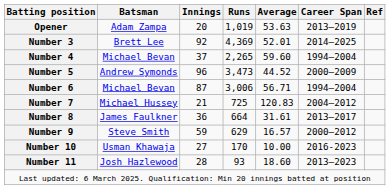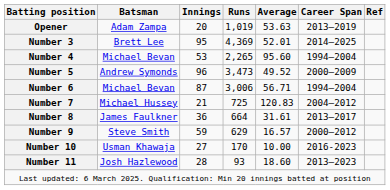 <table class="wikitable sortable" style="text-align:center;">
 <tr>
 <th scope="col">Batting position</th>
 <th scope="col">Batsman</th>
 <th scope="col">Innings</th>
 <th scope="col">Runs</th>
 <th scope="col">Average</th>
 <th scope="col">Career Span</th>
 <th scope="col">Ref</th>
 </tr>
 <tr>
 <th scope="row">Opener</th>
 <td><a href='#'>Adam Zampa</a></td>
 <td>20</td>
 <td>1,019</td>
 <td>53.63</td>
 <td>2013–2019</td>
 <td></td>
 </tr>
 <tr>
 <th scope="row">Number 3</th>
 <td><a href='#'>Brett Lee</a></td>
-<td>92</td>
+<td>95</td>
 <td>4,369</td>
 <td>52.01</td>
 <td>2014–2025</td>
 <td></td>
 </tr>
 <tr>
 <th scope="row">Number 4</th>
 <td><a href='#'>Michael Bevan</a></td>
-<td>37</td>
+<td>53</td>
 <td>2,265</td>
-<td>59.60</td>
+<td>95.60</td>
 <td>1994–2004</td>
 <td></td>
 </tr>
 <tr>
 <th scope="row">Number 5</th>
 <td><a href='#'>Andrew Symonds</a></td>
 <td>96</td>
 <td>3,473</td>
-<td>44.52</td>
+<td>49.52</td>
 <td>2000–2009</td>
 <td></td>
 </tr>
 <tr>
 <th scope="row">Number 6</th>
 <td><a href='#'>Michael Bevan</a></td>
 <td>87</td>
 <td>3,006</td>
 <td>56.71</td>
 <td>1994–2004</td>
 <td></td>
 </tr>
 <tr>
 <th scope="row">Number 7</th>
 <td><a href='#'>Michael Hussey</a></td>
 <td>21</td>
 <td>725</td>
 <td>120.83</td>
 <td>2004–2012</td>
 <td></td>
 </tr>
 <tr>
 <th scope="row">Number 8</th>
 <td><a href='#'>James Faulkner</a></td>
 <td>36</td>
 <td>664</td>
 <td>31.61</td>
 <td>2013–2017</td>
 <td></td>
 </tr>
 <tr>
 <th scope="row">Number 9</th>
 <td><a href='#'>Steve Smith</a></td>
 <td>59</td>
 <td>629</td>
 <td>16.57</td>
 <td>2000–2012</td>
 <td></td>
 </tr>
 <tr>
 <th scope="row">Number 10</th>
 <td><a href='#'>Usman Khawaja</a></td>
 <td>27</td>
 <td>170</td>
 <td>10.00</td>
 <td>2016-2023</td>
 <td></td>
 </tr>
 <tr>
 <th scope="row">Number 11</th>
 <td><a href='#'>Josh Hazlewood</a></td>
 <td>28</td>
 <td>93</td>
 <td>18.60</td>
 <td>2013–2023</td>
 <td></td>
 </tr>
 <tr>
 <td colspan=7><small>Last updated: 6 March 2025. Qualification: Min 20 innings batted at position</small></td>
 </tr>
 </table>
